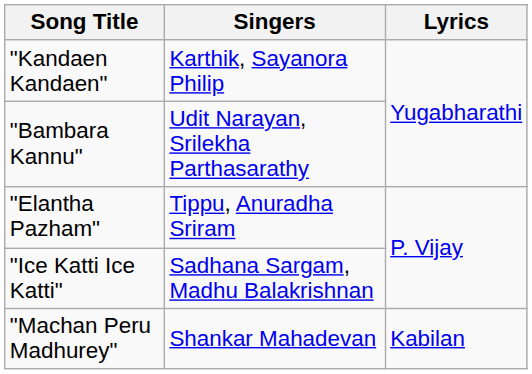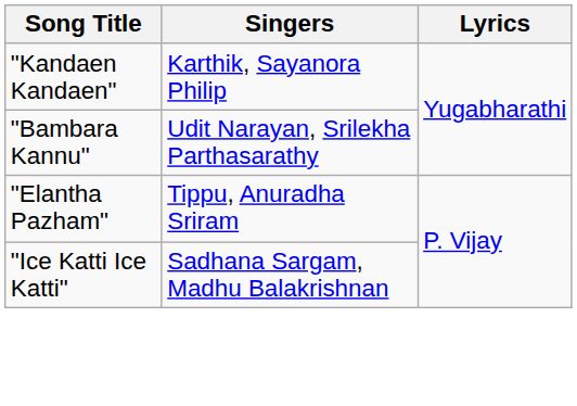 <table class="wikitable" style="width:60%;">
 <tr>
 <th>Song Title</th>
 <th>Singers</th>
 <th>Lyrics</th>
 </tr>
 <tr>
 <td>"Kandaen Kandaen"</td>
 <td><a href='#'>Karthik</a>, <a href='#'>Sayanora Philip</a></td>
 <td rowspan=2><a href='#'>Yugabharathi</a></td>
 </tr>
 <tr>
 <td>"Bambara Kannu"</td>
 <td><a href='#'>Udit Narayan</a>, <a href='#'>Srilekha Parthasarathy</a></td>
 </tr>
 <tr>
 <td>"Elantha Pazham"</td>
 <td><a href='#'>Tippu</a>, <a href='#'>Anuradha Sriram</a></td>
 <td rowspan=2><a href='#'>P. Vijay</a></td>
 </tr>
 <tr>
 <td>"Ice Katti Ice Katti"</td>
 <td><a href='#'>Sadhana Sargam</a>, <a href='#'>Madhu Balakrishnan</a></td>
 </tr>
-<tr>
-<td>"Machan Peru Madhurey"</td>
-<td><a href='#'>Shankar Mahadevan</a></td>
-<td><a href='#'>Kabilan</a></td>
-</tr>
 </table>
